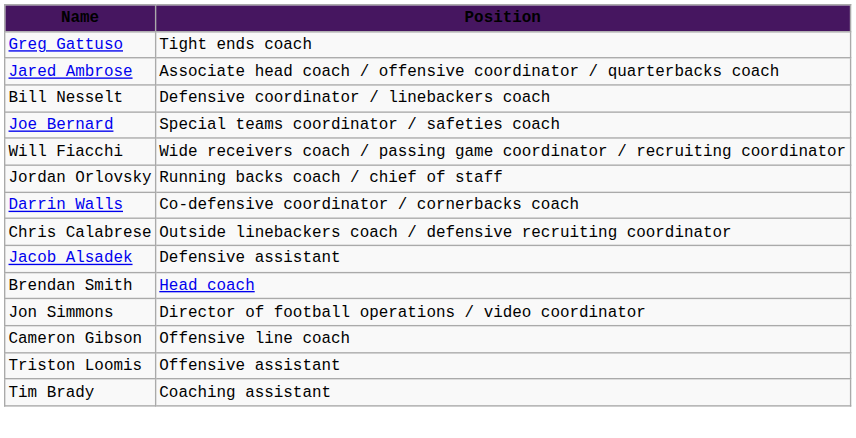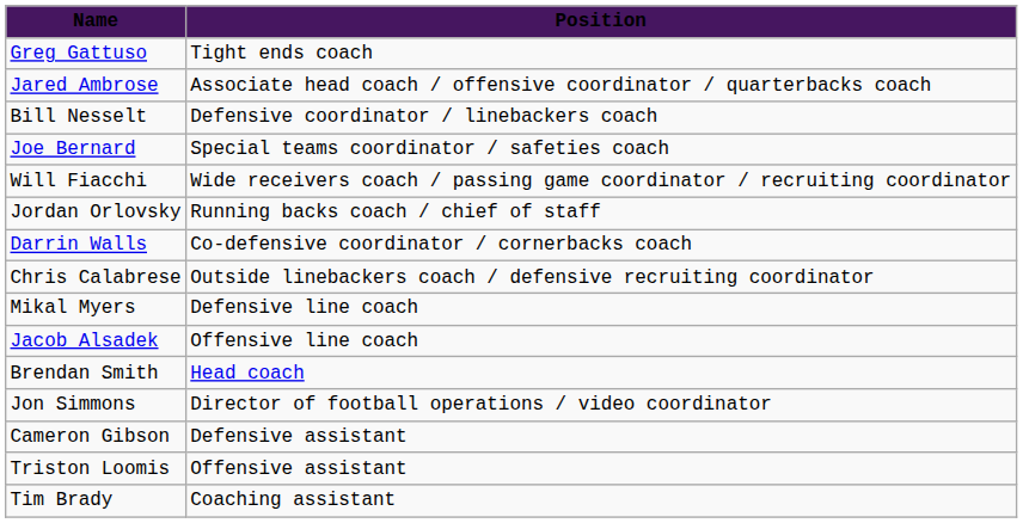 <table class="wikitable" style="font-size:90%;">
 <tr>
 <th style="background:#461660;"><span>Name</span></th>
 <th style="background:#461660;"><span>Position</span></th>
 </tr>
 <tr>
 <td><a href='#'>Greg Gattuso</a></td>
 <td>Tight ends coach</td>
 </tr>
 <tr>
 <td><a href='#'>Jared Ambrose</a></td>
 <td>Associate head coach / offensive coordinator / quarterbacks coach</td>
 </tr>
 <tr>
 <td>Bill Nesselt</td>
 <td>Defensive coordinator / linebackers coach</td>
 </tr>
 <tr>
 <td><a href='#'>Joe Bernard</a></td>
 <td>Special teams coordinator / safeties coach</td>
 </tr>
 <tr>
 <td>Will Fiacchi</td>
 <td>Wide receivers coach / passing game coordinator / recruiting coordinator</td>
 </tr>
 <tr>
 <td>Jordan Orlovsky</td>
 <td>Running backs coach / chief of staff</td>
 </tr>
 <tr>
 <td><a href='#'>Darrin Walls</a></td>
 <td>Co-defensive coordinator / cornerbacks coach</td>
 </tr>
 <tr>
 <td>Chris Calabrese</td>
 <td>Outside linebackers coach / defensive recruiting coordinator</td>
 </tr>
 <tr>
+<td>Mikal Myers</td>
+<td>Defensive line coach</td>
+</tr>
+<tr>
 <td><a href='#'>Jacob Alsadek</a></td>
-<td>Defensive assistant</td>
+<td>Offensive line coach</td>
 </tr>
 <tr>
 <td>Brendan Smith</td>
 <td><a href='#'>Head coach</a></td>
 </tr>
 <tr>
 <td>Jon Simmons</td>
 <td>Director of football operations / video coordinator</td>
 </tr>
 <tr>
 <td>Cameron Gibson</td>
-<td>Offensive line coach</td>
+<td>Defensive assistant</td>
 </tr>
 <tr>
 <td>Triston Loomis</td>
 <td>Offensive assistant</td>
 </tr>
 <tr>
 <td>Tim Brady</td>
 <td>Coaching assistant</td>
 </tr>
 </table>
